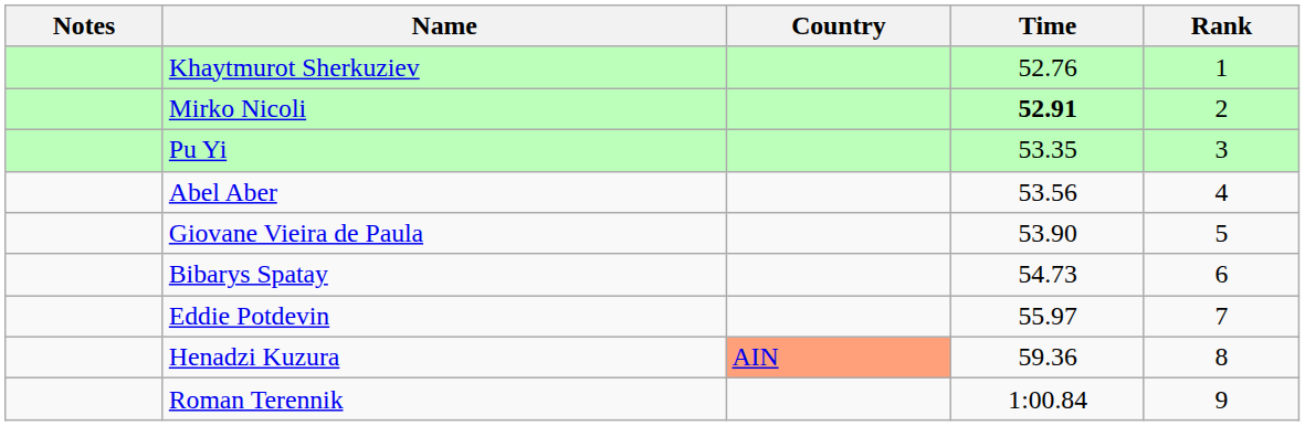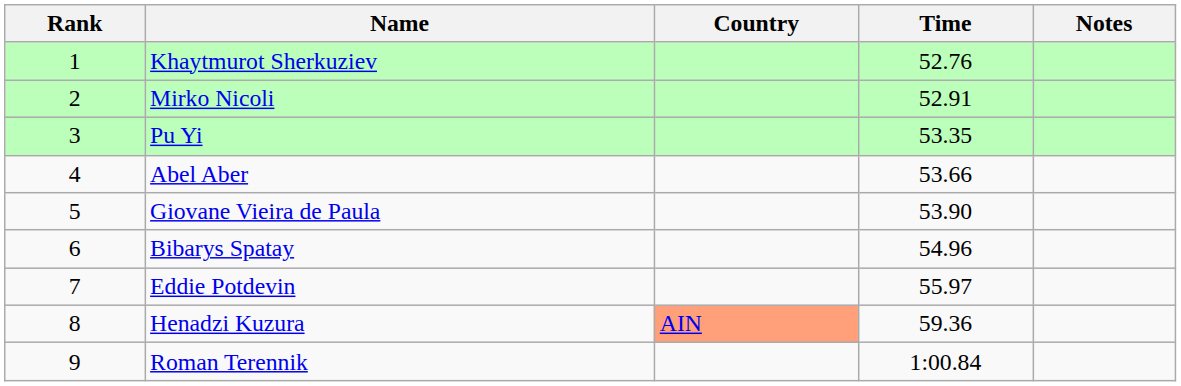 <table class="wikitable" style="text-align:center;width: 50%">
 <tr>
-<th>Notes</th>
+<th>Rank</th>
 <th>Name</th>
 <th>Country</th>
 <th>Time</th>
-<th>Rank</th>
+<th>Notes</th>
 </tr>
 <tr bgcolor=bbffbb>
-<td></td>
+<td>1</td>
 <td align="left"><a href='#'>Khaytmurot Sherkuziev</a></td>
 <td align="left"></td>
 <td>52.76</td>
-<td>1</td>
+<td></td>
 </tr>
 <tr bgcolor=bbffbb>
-<td></td>
+<td>2</td>
 <td align="left"><a href='#'>Mirko Nicoli</a></td>
 <td align="left"></td>
-<td><strong>52.91</strong></td>
-<td>2</td>
+<td>52.91</td>
+<td></td>
 </tr>
 <tr bgcolor=bbffbb>
-<td></td>
+<td>3</td>
 <td align="left"><a href='#'>Pu Yi</a></td>
 <td align="left"></td>
 <td>53.35</td>
-<td>3</td>
+<td></td>
 </tr>
 <tr>
-<td></td>
+<td>4</td>
 <td align="left"><a href='#'>Abel Aber</a></td>
 <td align="left"></td>
-<td>53.56</td>
-<td>4</td>
+<td>53.66</td>
+<td></td>
 </tr>
 <tr>
-<td></td>
+<td>5</td>
 <td align="left"><a href='#'>Giovane Vieira de Paula</a></td>
 <td align="left"></td>
 <td>53.90</td>
-<td>5</td>
+<td></td>
 </tr>
 <tr>
-<td></td>
+<td>6</td>
 <td align="left"><a href='#'>Bibarys Spatay</a></td>
 <td align="left"></td>
-<td>54.73</td>
-<td>6</td>
+<td>54.96</td>
+<td></td>
 </tr>
 <tr>
-<td></td>
+<td>7</td>
 <td align="left"><a href='#'>Eddie Potdevin</a></td>
 <td align="left"></td>
 <td>55.97</td>
-<td>7</td>
+<td></td>
 </tr>
 <tr>
-<td></td>
+<td>8</td>
 <td align="left"><a href='#'>Henadzi Kuzura</a></td>
 <td align="left" style="background: lightsalmon;"> <a href='#'>AIN</a></td>
 <td>59.36</td>
-<td>8</td>
+<td></td>
 </tr>
 <tr>
-<td></td>
+<td>9</td>
 <td align="left"><a href='#'>Roman Terennik</a></td>
 <td align="left"></td>
 <td>1:00.84</td>
-<td>9</td>
+<td></td>
 </tr>
 </table>
